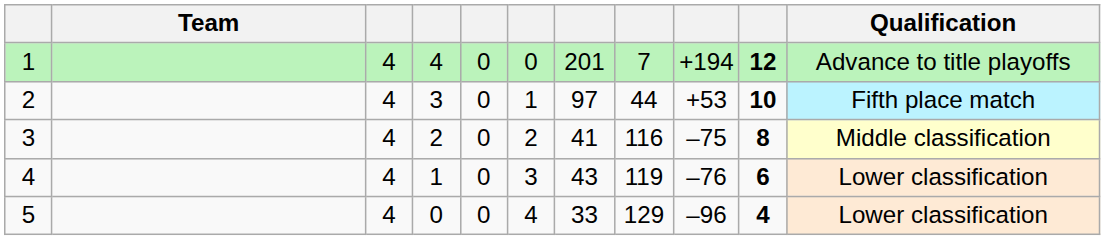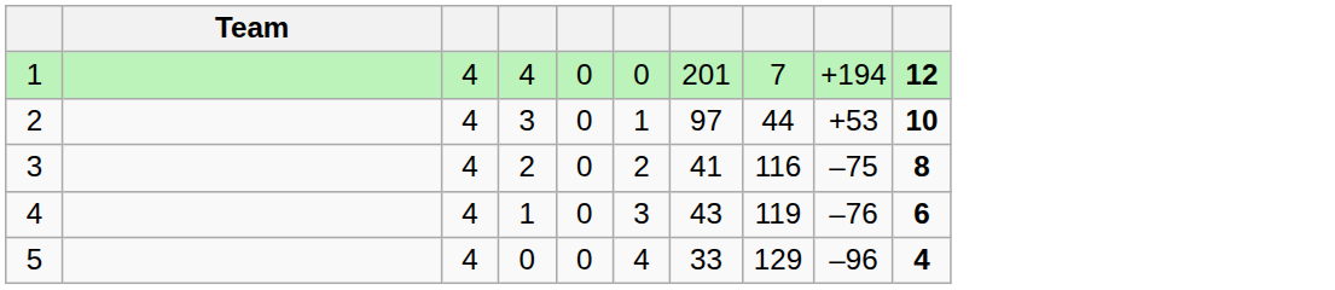 <table class="wikitable" style="text-align:center;">
 <tr>
 <th style="width:1.5em;"></th>
 <th style="width:12.5em">Team</th>
 <th style="width:1.5em;"></th>
 <th style="width:1.5em;"></th>
 <th style="width:1.5em;"></th>
 <th style="width:1.5em;"></th>
 <th style="width:2.0em;"></th>
 <th style="width:2.0em;"></th>
 <th style="width:2.0em;"></th>
 <th style="width:1.5em;"></th>
-<th style="width:12.5em">Qualification</th>
 </tr>
 <tr bgcolor=#bbf3bb>
 <td>1</td>
 <td align=left></td>
 <td>4</td>
 <td>4</td>
 <td>0</td>
 <td>0</td>
 <td>201</td>
 <td>7</td>
 <td>+194</td>
 <td><strong>12</strong></td>
-<td>Advance to title playoffs</td>
 </tr>
 <tr>
 <td>2</td>
 <td align=left></td>
 <td>4</td>
 <td>3</td>
 <td>0</td>
 <td>1</td>
 <td>97</td>
 <td>44</td>
 <td>+53</td>
 <td><strong>10</strong></td>
-<td bgcolor=#bbf3ff>Fifth place match</td>
 </tr>
 <tr>
 <td>3</td>
 <td align=left></td>
 <td>4</td>
 <td>2</td>
 <td>0</td>
 <td>2</td>
 <td>41</td>
 <td>116</td>
 <td>–75</td>
 <td><strong>8</strong></td>
-<td bgcolor=#ffffcc>Middle classification</td>
 </tr>
 <tr>
 <td>4</td>
 <td align=left></td>
 <td>4</td>
 <td>1</td>
 <td>0</td>
 <td>3</td>
 <td>43</td>
 <td>119</td>
 <td>–76</td>
 <td><strong>6</strong></td>
-<td bgcolor=#feead5>Lower classification</td>
 </tr>
 <tr>
 <td>5</td>
 <td align=left></td>
 <td>4</td>
 <td>0</td>
 <td>0</td>
 <td>4</td>
 <td>33</td>
 <td>129</td>
 <td>–96</td>
 <td><strong>4</strong></td>
-<td bgcolor=#feead5>Lower classification</td>
 </tr>
 </table>
